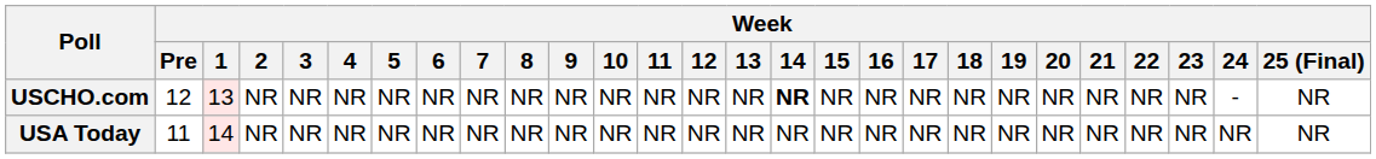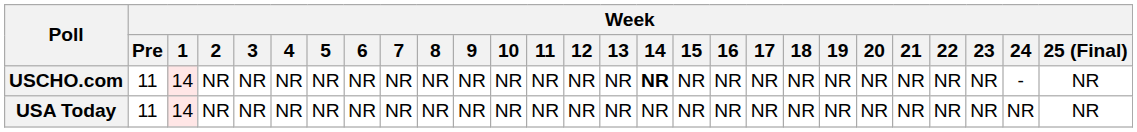 <table class="wikitable" style="white-space:nowrap;">
 <tr>
 <th scope="col" width="100" rowspan="2">Poll</th>
 <th colspan="26">Week</th>
 </tr>
 <tr>
 <th scope="col" width="30">Pre</th>
 <th scope="col" width="30">1</th>
 <th scope="col" width="30">2</th>
 <th scope="col" width="30">3</th>
 <th scope="col" width="30">4</th>
 <th scope="col" width="30">5</th>
 <th scope="col" width="30">6</th>
 <th scope="col" width="30">7</th>
 <th scope="col" width="30">8</th>
 <th scope="col" width="30">9</th>
 <th scope="col" width="30">10</th>
 <th scope="col" width="30">11</th>
 <th scope="col" width="30">12</th>
 <th scope="col" width="30">13</th>
 <th scope="col" width="30">14</th>
 <th scope="col" width="30">15</th>
 <th scope="col" width="30">16</th>
 <th scope="col" width="30">17</th>
 <th scope="col" width="30">18</th>
 <th scope="col" width="30">19</th>
 <th scope="col" width="30">20</th>
 <th scope="col" width="30">21</th>
 <th scope="col" width="30">22</th>
 <th scope="col" width="30">23</th>
 <th scope="col" width="30">24</th>
 <th scope="col" width="30">25 (Final)</th>
 </tr>
 <tr style="text-align:center;">
 <th>USCHO.com</th>
-<td bgcolor=FFFFFF>12</td>
-<td bgcolor=FFE6E6>13</td>
+<td bgcolor=FFFFFF>11</td>
+<td bgcolor=FFE6E6>14</td>
 <td bgcolor=FFFFFF>NR</td>
 <td bgcolor=FFFFFF>NR</td>
 <td bgcolor=FFFFFF>NR</td>
 <td bgcolor=FFFFFF>NR</td>
 <td bgcolor=FFFFFF>NR</td>
 <td bgcolor=FFFFFF>NR</td>
 <td bgcolor=FFFFFF>NR</td>
 <td bgcolor=FFFFFF>NR</td>
 <td bgcolor=FFFFFF>NR</td>
 <td bgcolor=FFFFFF>NR</td>
 <td bgcolor=FFFFFF>NR</td>
 <td bgcolor=FFFFFF>NR</td>
 <td bgcolor=FFFFFF><strong>NR</strong></td>
 <td bgcolor=FFFFFF>NR</td>
 <td bgcolor=FFFFFF>NR</td>
 <td bgcolor=FFFFFF>NR</td>
 <td bgcolor=FFFFFF>NR</td>
 <td bgcolor=FFFFFF>NR</td>
 <td bgcolor=FFFFFF>NR</td>
 <td bgcolor=FFFFFF>NR</td>
 <td bgcolor=FFFFFF>NR</td>
 <td bgcolor=FFFFFF>NR</td>
 <td bgcolor=FFFFFF>-</td>
 <td bgcolor=FFFFFF>NR</td>
 </tr>
 <tr style="text-align:center;">
 <th>USA Today</th>
 <td bgcolor=FFFFFF>11</td>
 <td bgcolor=FFE6E6>14</td>
 <td bgcolor=FFFFFF>NR</td>
 <td bgcolor=FFFFFF>NR</td>
 <td bgcolor=FFFFFF>NR</td>
 <td bgcolor=FFFFFF>NR</td>
 <td bgcolor=FFFFFF>NR</td>
 <td bgcolor=FFFFFF>NR</td>
 <td bgcolor=FFFFFF>NR</td>
 <td bgcolor=FFFFFF>NR</td>
 <td bgcolor=FFFFFF>NR</td>
 <td bgcolor=FFFFFF>NR</td>
 <td bgcolor=FFFFFF>NR</td>
 <td bgcolor=FFFFFF>NR</td>
 <td bgcolor=FFFFFF>NR</td>
 <td bgcolor=FFFFFF>NR</td>
 <td bgcolor=FFFFFF>NR</td>
 <td bgcolor=FFFFFF>NR</td>
 <td bgcolor=FFFFFF>NR</td>
 <td bgcolor=FFFFFF>NR</td>
 <td bgcolor=FFFFFF>NR</td>
 <td bgcolor=FFFFFF>NR</td>
 <td bgcolor=FFFFFF>NR</td>
 <td bgcolor=FFFFFF>NR</td>
 <td bgcolor=FFFFFF>NR</td>
 <td bgcolor=FFFFFF>NR</td>
 </tr>
 </table>
